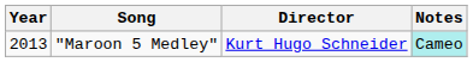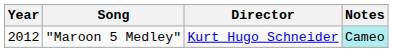 <table class="wikitable sortable">
 <tr>
 <th>Year</th>
 <th>Song</th>
 <th>Director</th>
 <th class="unsortable">Notes</th>
 </tr>
 <tr>
-<td>2013</td>
+<td>2012</td>
 <td>"Maroon 5 Medley"</td>
 <td><a href='#'>Kurt Hugo Schneider</a></td>
 <td style="background: paleturquoise;">Cameo</td>
 </tr>
 </table>
